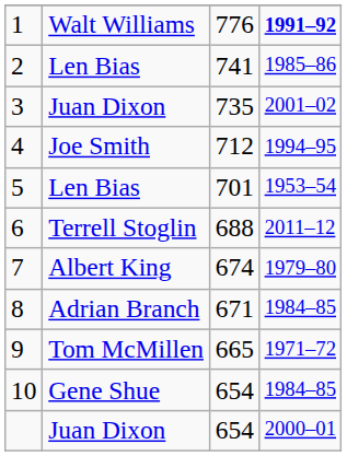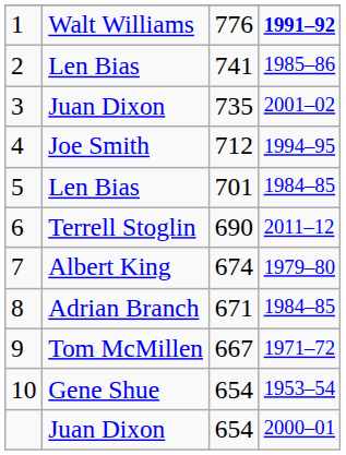 <table class="wikitable">
 <tr>
 </tr>
 <tr>
 <td>1</td>
 <td><a href='#'>Walt Williams</a></td>
 <td>776</td>
 <td style="font-size:80%;"><strong><a href='#'>1991–92</a></strong></td>
 </tr>
 <tr>
 <td>2</td>
 <td><a href='#'>Len Bias</a></td>
 <td>741</td>
 <td style="font-size:80%;"><a href='#'>1985–86</a></td>
 </tr>
 <tr>
 <td>3</td>
 <td><a href='#'>Juan Dixon</a></td>
 <td>735</td>
 <td style="font-size:80%;"><a href='#'>2001–02</a></td>
 </tr>
 <tr>
 <td>4</td>
 <td><a href='#'>Joe Smith</a></td>
 <td>712</td>
 <td style="font-size:80%;"><a href='#'>1994–95</a></td>
 </tr>
 <tr>
 <td>5</td>
 <td><a href='#'>Len Bias</a></td>
 <td>701</td>
-<td style="font-size:80%;"><a href='#'>1953–54</a></td>
+<td style="font-size:80%;"><a href='#'>1984–85</a></td>
 </tr>
 <tr>
 <td>6</td>
 <td><a href='#'>Terrell Stoglin</a></td>
-<td>688</td>
+<td>690</td>
 <td style="font-size:80%;"><a href='#'>2011–12</a></td>
 </tr>
 <tr>
 <td>7</td>
 <td><a href='#'>Albert King</a></td>
 <td>674</td>
 <td style="font-size:80%;"><a href='#'>1979–80</a></td>
 </tr>
 <tr>
 <td>8</td>
 <td><a href='#'>Adrian Branch</a></td>
 <td>671</td>
 <td style="font-size:80%;"><a href='#'>1984–85</a></td>
 </tr>
 <tr>
 <td>9</td>
 <td><a href='#'>Tom McMillen</a></td>
-<td>665</td>
+<td>667</td>
 <td style="font-size:80%;"><a href='#'>1971–72</a></td>
 </tr>
 <tr>
 <td>10</td>
 <td><a href='#'>Gene Shue</a></td>
 <td>654</td>
-<td style="font-size:80%;"><a href='#'>1984–85</a></td>
+<td style="font-size:80%;"><a href='#'>1953–54</a></td>
 </tr>
 <tr>
 <td></td>
 <td><a href='#'>Juan Dixon</a></td>
 <td>654</td>
 <td style="font-size:80%;"><a href='#'>2000–01</a></td>
 </tr>
 </table>
